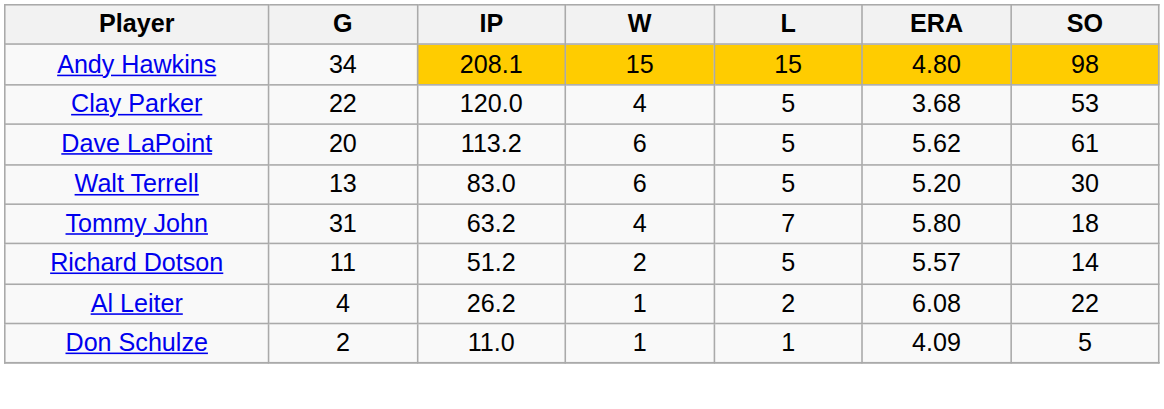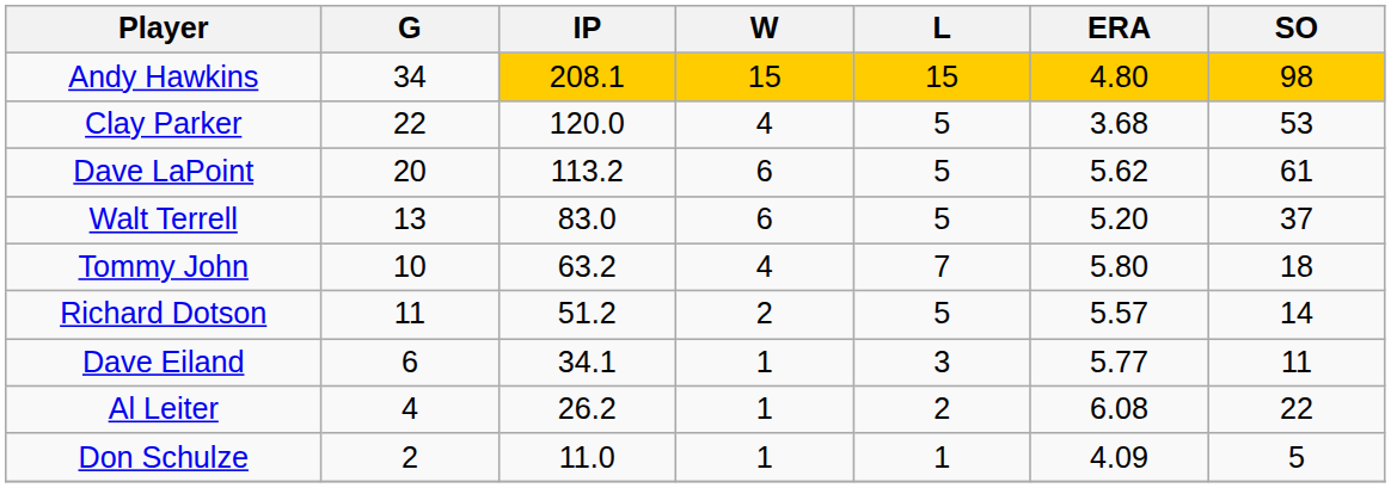 <table class="wikitable sortable">
 <tr>
 <th bgcolor="#DDDDFF" width="16%">Player</th>
 <th bgcolor="#DDDDFF" width="9%">G</th>
 <th bgcolor="#DDDDFF" width="9%">IP</th>
 <th bgcolor="#DDDDFF" width="9%">W</th>
 <th bgcolor="#DDDDFF" width="9%">L</th>
 <th bgcolor="#DDDDFF" width="9%">ERA</th>
 <th bgcolor="#DDDDFF" width="9%">SO</th>
 </tr>
 <tr align="center">
 <td><a href='#'>Andy Hawkins</a></td>
 <td>34</td>
 <td bgcolor="FFCC00">208.1</td>
 <td bgcolor="FFCC00">15</td>
 <td bgcolor="FFCC00">15</td>
 <td bgcolor="FFCC00">4.80</td>
 <td bgcolor="FFCC00">98</td>
 </tr>
 <tr align="center">
 <td><a href='#'>Clay Parker</a></td>
 <td>22</td>
 <td>120.0</td>
 <td>4</td>
 <td>5</td>
 <td>3.68</td>
 <td>53</td>
 </tr>
 <tr align=center>
 <td><a href='#'>Dave LaPoint</a></td>
 <td>20</td>
 <td>113.2</td>
 <td>6</td>
 <td>5</td>
 <td>5.62</td>
 <td>61</td>
 </tr>
 <tr align=center>
 <td><a href='#'>Walt Terrell</a></td>
 <td>13</td>
 <td>83.0</td>
 <td>6</td>
 <td>5</td>
 <td>5.20</td>
-<td>30</td>
+<td>37</td>
 </tr>
 <tr align=center>
 <td><a href='#'>Tommy John</a></td>
-<td>31</td>
+<td>10</td>
 <td>63.2</td>
 <td>4</td>
 <td>7</td>
 <td>5.80</td>
 <td>18</td>
 </tr>
 <tr align=center>
 <td><a href='#'>Richard Dotson</a></td>
 <td>11</td>
 <td>51.2</td>
 <td>2</td>
 <td>5</td>
 <td>5.57</td>
 <td>14</td>
+</tr>
+<tr align=center>
+<td><a href='#'>Dave Eiland</a></td>
+<td>6</td>
+<td>34.1</td>
+<td>1</td>
+<td>3</td>
+<td>5.77</td>
+<td>11</td>
 </tr>
 <tr align=center>
 <td><a href='#'>Al Leiter</a></td>
 <td>4</td>
 <td>26.2</td>
 <td>1</td>
 <td>2</td>
 <td>6.08</td>
 <td>22</td>
 </tr>
 <tr align=center>
 <td><a href='#'>Don Schulze</a></td>
 <td>2</td>
 <td>11.0</td>
 <td>1</td>
 <td>1</td>
 <td>4.09</td>
 <td>5</td>
 </tr>
 <tr align="center">
 </tr>
 </table>
